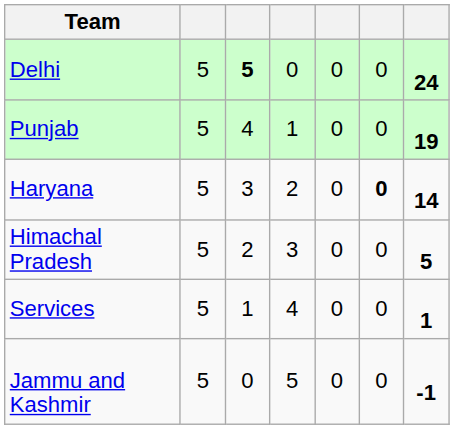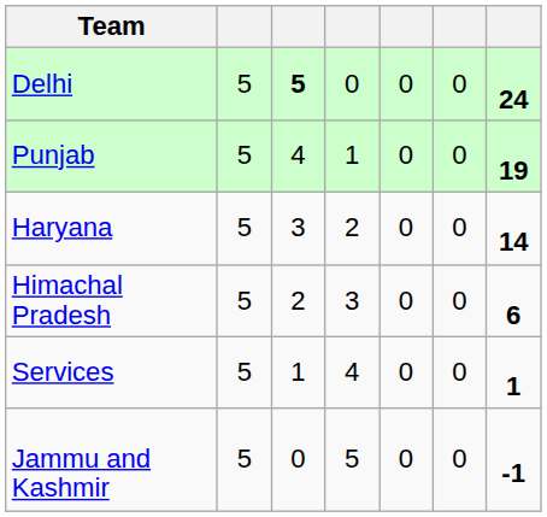 <table class="wikitable" style="text-align:center">
 <tr>
 <th style="width:120px">Team</th>
 <th style="width:25px"></th>
 <th style="width:25px"></th>
 <th style="width:25px"></th>
 <th style="width:25px"></th>
 <th style="width:25px"></th>
 <th style="width:25px"></th>
 </tr>
 <tr style="background:#cfc;">
 <td style="text-align:left"><a href='#'>Delhi</a></td>
 <td>5</td>
 <td><strong>5</strong></td>
 <td>0</td>
 <td>0</td>
 <td>0</td>
 <td><br><strong>24</strong></td>
 </tr>
 <tr style="background:#cfc;">
 <td style="text-align:left"><a href='#'>Punjab</a></td>
 <td>5</td>
 <td>4</td>
 <td>1</td>
 <td>0</td>
 <td>0</td>
 <td><br><strong>19</strong></td>
 </tr>
 <tr>
 <td style="text-align:left"><a href='#'>Haryana</a></td>
 <td>5</td>
 <td>3</td>
 <td>2</td>
 <td>0</td>
-<td><strong>0</strong></td>
+<td>0</td>
 <td><br><strong>14</strong></td>
 </tr>
 <tr>
 <td style="text-align:left"><a href='#'>Himachal Pradesh</a></td>
 <td>5</td>
 <td>2</td>
 <td>3</td>
 <td>0</td>
 <td>0</td>
-<td><br><strong>5</strong></td>
+<td><br><strong>6</strong></td>
 </tr>
 <tr>
 <td style="text-align:left"><a href='#'>Services</a></td>
 <td>5</td>
 <td>1</td>
 <td>4</td>
 <td>0</td>
 <td>0</td>
 <td><br><strong>1</strong></td>
 </tr>
 <tr>
 <td style="text-align:left"><br><a href='#'>Jammu and Kashmir</a></td>
 <td>5</td>
 <td>0</td>
 <td>5</td>
 <td>0</td>
 <td>0</td>
 <td><br><strong>-1</strong></td>
 </tr>
 </table>
